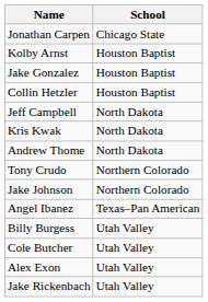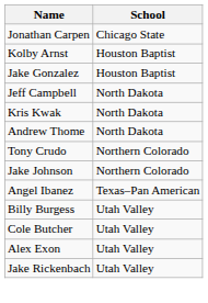 <table class=wikitable>
 <tr>
 <th>Name</th>
 <th>School</th>
 </tr>
 <tr>
 <td>Jonathan Carpen</td>
 <td>Chicago State</td>
 </tr>
 <tr>
 <td>Kolby Arnst</td>
 <td>Houston Baptist</td>
 </tr>
 <tr>
 <td>Jake Gonzalez</td>
-<td>Houston Baptist</td>
-</tr>
-<tr>
-<td>Collin Hetzler</td>
 <td>Houston Baptist</td>
 </tr>
 <tr>
 <td>Jeff Campbell</td>
 <td>North Dakota</td>
 </tr>
 <tr>
 <td>Kris Kwak</td>
 <td>North Dakota</td>
 </tr>
 <tr>
 <td>Andrew Thome</td>
 <td>North Dakota</td>
 </tr>
 <tr>
 <td>Tony Crudo</td>
 <td>Northern Colorado</td>
 </tr>
 <tr>
 <td>Jake Johnson</td>
 <td>Northern Colorado</td>
 </tr>
 <tr>
 <td>Angel Ibanez</td>
 <td>Texas–Pan American</td>
 </tr>
 <tr>
 <td>Billy Burgess</td>
 <td>Utah Valley</td>
 </tr>
 <tr>
 <td>Cole Butcher</td>
 <td>Utah Valley</td>
 </tr>
 <tr>
 <td>Alex Exon</td>
 <td>Utah Valley</td>
 </tr>
 <tr>
 <td>Jake Rickenbach</td>
 <td>Utah Valley</td>
 </tr>
 </table>
